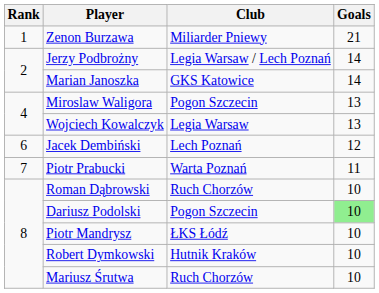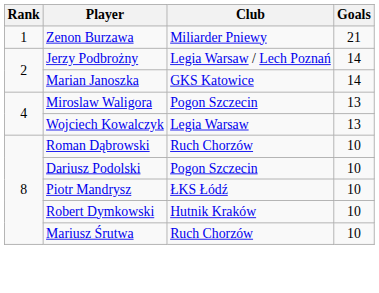 <table class="wikitable" style="text-align:center">
 <tr>
 <th>Rank</th>
 <th>Player</th>
 <th>Club</th>
 <th>Goals</th>
 </tr>
 <tr>
 <td rowspan="1">1</td>
 <td align="left"> <a href='#'>Zenon Burzawa</a></td>
 <td align="left"><a href='#'>Miliarder Pniewy</a></td>
 <td>21</td>
 </tr>
 <tr>
 <td rowspan="2">2</td>
 <td align="left"> <a href='#'>Jerzy Podbrożny</a></td>
 <td align="left"><a href='#'>Legia Warsaw</a> / <a href='#'>Lech Poznań</a></td>
 <td>14</td>
 </tr>
 <tr>
 <td align="left"> <a href='#'>Marian Janoszka</a></td>
 <td align="left"><a href='#'>GKS Katowice</a></td>
 <td>14</td>
 </tr>
 <tr>
 <td rowspan="2">4</td>
 <td align="left"> <a href='#'>Miroslaw Waligora</a></td>
 <td align="left"><a href='#'>Pogon Szczecin</a></td>
 <td>13</td>
 </tr>
 <tr>
 <td align="left"> <a href='#'>Wojciech Kowalczyk</a></td>
 <td align="left"><a href='#'>Legia Warsaw</a></td>
 <td>13</td>
 </tr>
 <tr>
-<td rowspan="1">6</td>
-<td align="left"> <a href='#'>Jacek Dembiński</a></td>
-<td align="left"><a href='#'>Lech Poznań</a></td>
-<td>12</td>
-</tr>
-<tr>
-<td rowspan="1">7</td>
-<td align="left"> <a href='#'>Piotr Prabucki</a></td>
-<td align="left"><a href='#'>Warta Poznań</a></td>
-<td>11</td>
-</tr>
-<tr>
 <td rowspan="5">8</td>
 <td align="left"> <a href='#'>Roman Dąbrowski</a></td>
 <td align="left"><a href='#'>Ruch Chorzów</a></td>
 <td>10</td>
 </tr>
 <tr>
 <td align="left"> <a href='#'>Dariusz Podolski</a></td>
 <td align="left"><a href='#'>Pogon Szczecin</a></td>
-<td style="background: lightgreen;">10</td>
+<td>10</td>
 </tr>
 <tr>
 <td align="left"> <a href='#'>Piotr Mandrysz</a></td>
 <td align="left"><a href='#'>ŁKS Łódź</a></td>
 <td>10</td>
 </tr>
 <tr>
 <td align="left"> <a href='#'>Robert Dymkowski</a></td>
 <td align="left"><a href='#'>Hutnik Kraków</a></td>
 <td>10</td>
 </tr>
 <tr>
 <td align="left"> <a href='#'>Mariusz Śrutwa</a></td>
 <td align="left"><a href='#'>Ruch Chorzów</a></td>
 <td>10</td>
 </tr>
 </table>
